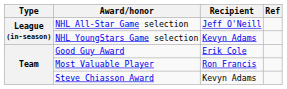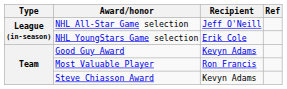 <table class="wikitable">
 <tr>
 <th scope="col">Type</th>
 <th scope="col">Award/honor</th>
 <th scope="col">Recipient</th>
 <th scope="col">Ref</th>
 </tr>
 <tr>
 <th scope="row" rowspan="2">League<br><small>(in-season)</small></th>
 <td><a href='#'>NHL All-Star Game</a> selection</td>
 <td><a href='#'>Jeff O'Neill</a></td>
 <td></td>
 </tr>
 <tr>
 <td><a href='#'>NHL YoungStars Game</a> selection</td>
-<td><a href='#'>Kevyn Adams</a></td>
+<td><a href='#'>Erik Cole</a></td>
 <td></td>
 </tr>
 <tr>
 <th scope="row" rowspan="3">Team</th>
 <td><a href='#'>Good Guy Award</a></td>
-<td><a href='#'>Erik Cole</a></td>
+<td><a href='#'>Kevyn Adams</a></td>
 <td></td>
 </tr>
 <tr>
 <td><a href='#'>Most Valuable Player</a></td>
 <td><a href='#'>Ron Francis</a></td>
 <td></td>
 </tr>
 <tr>
 <td><a href='#'>Steve Chiasson Award</a></td>
 <td>Kevyn Adams</td>
 <td></td>
 </tr>
 </table>
